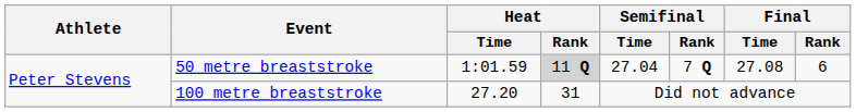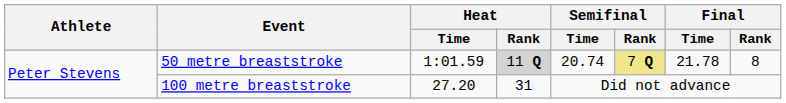 <table class="wikitable" style="text-align:center; font-size:90%; width:50%;">
 <tr>
 <th rowspan="2">Athlete</th>
 <th rowspan="2">Event</th>
 <th colspan="2">Heat</th>
 <th colspan="2">Semifinal</th>
 <th colspan="2">Final</th>
 </tr>
 <tr style="font-size:95%">
 <th>Time</th>
 <th>Rank</th>
 <th>Time</th>
 <th>Rank</th>
 <th>Time</th>
 <th>Rank</th>
 </tr>
 <tr>
 <td align=left rowspan=2><a href='#'>Peter Stevens</a></td>
 <td align=left><a href='#'>50 metre breaststroke</a></td>
 <td>1:01.59</td>
 <td style="background: lightgrey;">11 <strong>Q</strong></td>
-<td>27.04</td>
-<td>7 <strong>Q</strong></td>
-<td>27.08</td>
-<td>6</td>
+<td>20.74</td>
+<td style="background: khaki;">7 <strong>Q</strong></td>
+<td>21.78</td>
+<td>8</td>
 </tr>
 <tr>
 <td align=left><a href='#'>100 metre breaststroke</a></td>
 <td>27.20</td>
 <td>31</td>
 <td colspan=4>Did not advance</td>
 </tr>
 </table>
